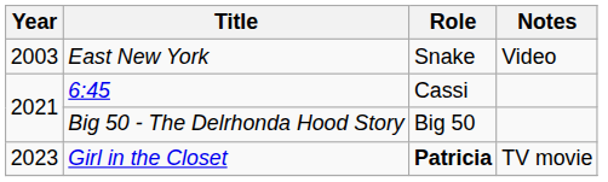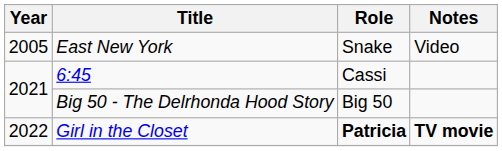 <table class="wikitable sortable">
 <tr>
 <th>Year</th>
 <th>Title</th>
 <th>Role</th>
 <th>Notes</th>
 </tr>
 <tr>
-<td>2003</td>
+<td>2005</td>
 <td><em>East New York</em></td>
 <td>Snake</td>
 <td>Video</td>
 </tr>
 <tr>
 <td rowspan="2">2021</td>
 <td><em><a href='#'>6:45</a></em></td>
 <td>Cassi</td>
 <td></td>
 </tr>
 <tr>
 <td><em>Big 50 - The Delrhonda Hood Story</em></td>
 <td>Big 50</td>
 </tr>
 <tr>
-<td>2023</td>
+<td>2022</td>
 <td><em><a href='#'>Girl in the Closet</a></em></td>
 <td><strong>Patricia</strong></td>
-<td>TV movie</td>
+<td><strong>TV movie</strong></td>
 </tr>
 <tr>
 </tr>
 </table>
